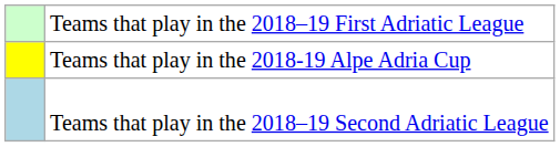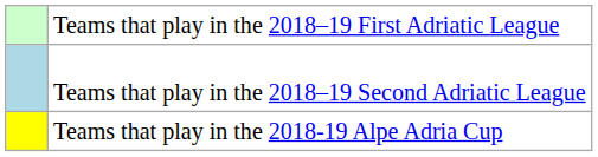 <table class="wikitable" style="font-size: 95%;text-align:center;">
 <tr>
 <td style="background: #ccffcc;" width="20"></td>
 <td bgcolor="#ffffff" align="left">Teams that play in the <a href='#'>2018–19 First Adriatic League</a></td>
 </tr>
 <tr>
+<td style="background: lightblue;" width="20"></td>
+<td bgcolor="#ffffff" align="left"><br>Teams that play in the <a href='#'>2018–19 Second Adriatic League</a></td>
+</tr>
+<tr>
 <td style="background:yellow;" width="20"></td>
 <td bgcolor="#ffffff" align="left">Teams that play in the <a href='#'>2018-19 Alpe Adria Cup</a></td>
 </tr>
-<tr>
-<td style="background: lightblue;" width="20"></td>
-<td bgcolor="#ffffff" align="left"><br>Teams that play in the <a href='#'>2018–19 Second Adriatic League</a></td>
-</tr>
 </table>
